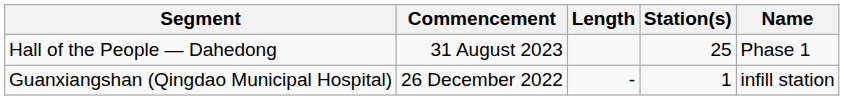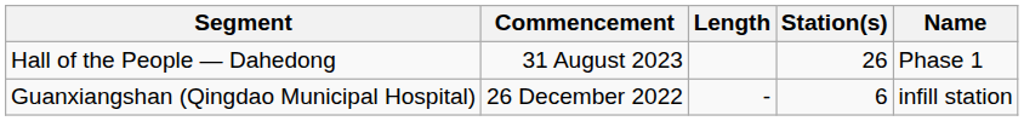 <table class="wikitable" style="border-collapse: collapse; text-align: right;">
 <tr>
 <th>Segment</th>
 <th>Commencement</th>
 <th>Length</th>
 <th>Station(s)</th>
 <th>Name</th>
 </tr>
 <tr>
 <td style="text-align: left;">Hall of the People — Dahedong</td>
 <td>31 August 2023</td>
 <td></td>
-<td>25</td>
+<td>26</td>
 <td style="text-align: left;">Phase 1</td>
 </tr>
 <tr>
 <td>Guanxiangshan (Qingdao Municipal Hospital)</td>
 <td>26 December 2022</td>
 <td>-</td>
-<td>1</td>
+<td>6</td>
 <td>infill station</td>
 </tr>
 </table>
